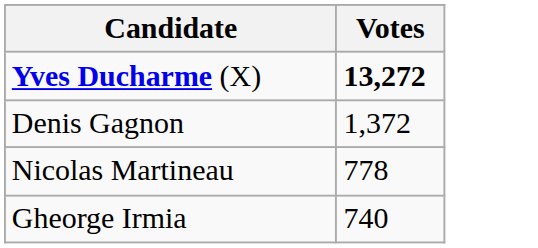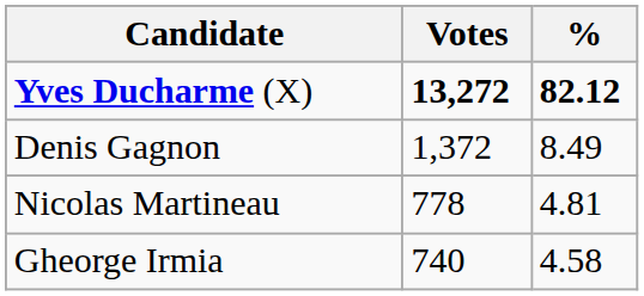 <table class="wikitable">
 <tr>
 <th style="width: 170px">Candidate </th>
 <th style="width: 50px">Votes</th>
+<th style="width: 40px">%</th>
 </tr>
 <tr>
 <td><strong><a href='#'>Yves Ducharme</a></strong> (X)</td>
 <td><strong>13,272</strong></td>
+<td><strong>82.12</strong></td>
 </tr>
 <tr>
 <td>Denis Gagnon</td>
 <td>1,372</td>
+<td>8.49</td>
 </tr>
 <tr>
 <td>Nicolas Martineau</td>
 <td>778</td>
+<td>4.81</td>
 </tr>
 <tr>
 <td>Gheorge Irmia</td>
 <td>740</td>
+<td>4.58</td>
 </tr>
 </table>
